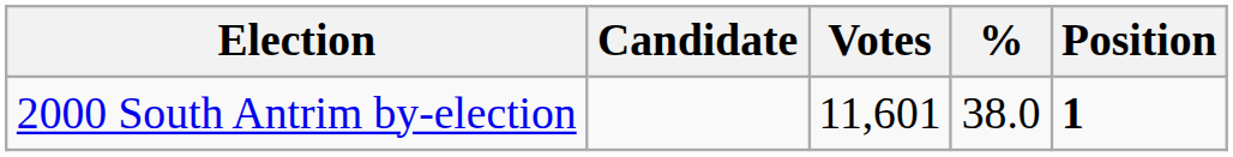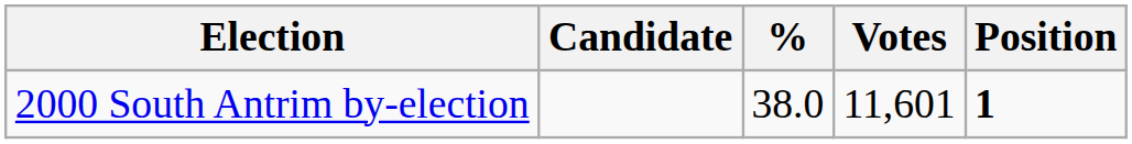 <table class="wikitable sortable">
 <tr>
 <th>Election</th>
 <th>Candidate</th>
+<th>%</th>
 <th>Votes</th>
-<th>%</th>
 <th>Position</th>
 </tr>
 <tr>
 <td><a href='#'>2000 South Antrim by-election</a></td>
 <td></td>
+<td>38.0</td>
 <td>11,601</td>
-<td>38.0</td>
 <td><strong>1</strong></td>
 </tr>
 </table>
